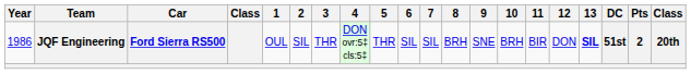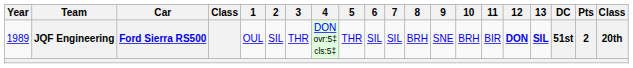 <table class="wikitable" style="text-align:center; font-size:85%">
 <tr>
 <th>Year</th>
 <th>Team</th>
 <th>Car</th>
 <th>Class</th>
 <th>1</th>
 <th>2</th>
 <th>3</th>
 <th>4</th>
 <th>5</th>
 <th>6</th>
 <th>7</th>
 <th>8</th>
 <th>9</th>
 <th>10</th>
 <th>11</th>
 <th>12</th>
 <th>13</th>
 <th>DC</th>
 <th>Pts</th>
 <th>Class</th>
 </tr>
 <tr>
-<td><a href='#'>1986</a></td>
+<td><a href='#'>1989</a></td>
 <th>JQF Engineering</th>
 <th><a href='#'>Ford Sierra RS500</a></th>
 <th><span></span></th>
 <td><a href='#'>OUL</a></td>
 <td><a href='#'>SIL</a></td>
 <td><a href='#'>THR</a></td>
 <td style="background:#dfffdf;"><a href='#'>DON</a><br><small>ovr:5‡<br>cls:5‡</small></td>
 <td><a href='#'>THR</a></td>
 <td><a href='#'>SIL</a></td>
 <td><a href='#'>SIL</a></td>
 <td><a href='#'>BRH</a></td>
 <td><a href='#'>SNE</a></td>
 <td><a href='#'>BRH</a></td>
 <td><a href='#'>BIR</a></td>
-<td><a href='#'>DON</a></td>
+<td><strong><a href='#'>DON</a></strong></td>
 <td><strong><a href='#'>SIL</a></strong></td>
 <th>51st</th>
 <th>2</th>
 <th>20th</th>
 </tr>
 <tr>
 <th colspan="20"></th>
 </tr>
 </table>
